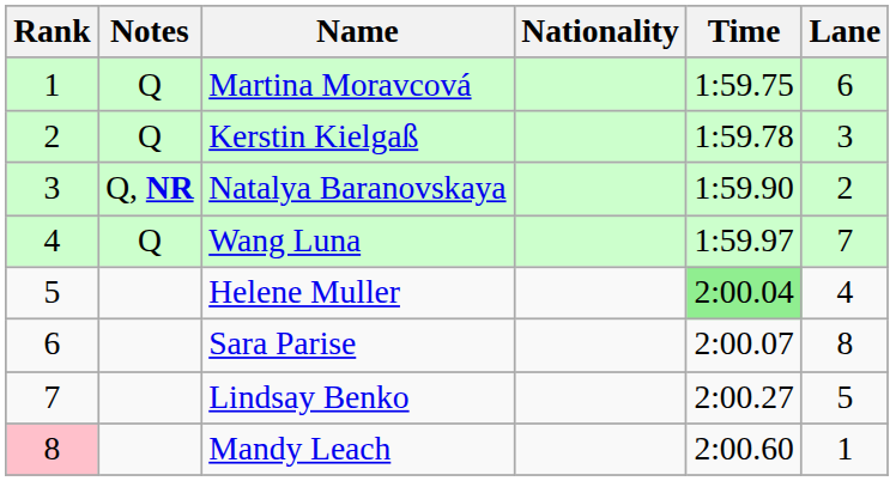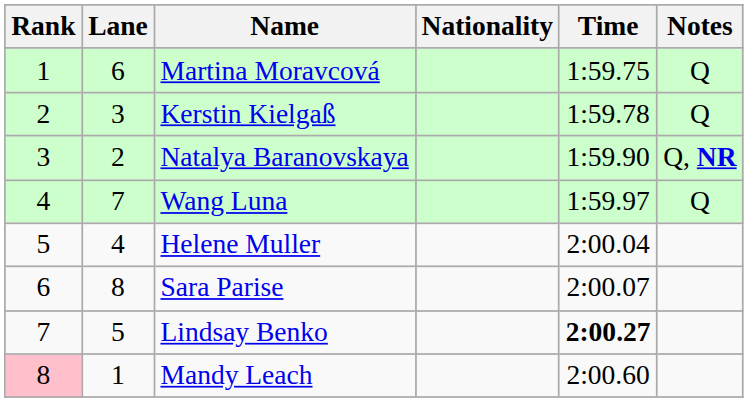 <table class="wikitable sortable" style="text-align:center">
 <tr>
 <th>Rank</th>
-<th>Notes</th>
+<th>Lane</th>
 <th>Name</th>
 <th>Nationality</th>
 <th>Time</th>
-<th>Lane</th>
+<th>Notes</th>
 </tr>
 <tr bgcolor=#cfc>
 <td>1</td>
-<td>Q</td>
+<td>6</td>
 <td align=left><a href='#'>Martina Moravcová</a></td>
 <td align=left></td>
 <td>1:59.75</td>
-<td>6</td>
+<td>Q</td>
 </tr>
 <tr bgcolor=#cfc>
 <td>2</td>
-<td>Q</td>
+<td>3</td>
 <td align=left><a href='#'>Kerstin Kielgaß</a></td>
 <td align=left></td>
 <td>1:59.78</td>
-<td>3</td>
+<td>Q</td>
 </tr>
 <tr bgcolor=#cfc>
 <td>3</td>
-<td>Q, <strong><a href='#'>NR</a></strong></td>
+<td>2</td>
 <td align=left><a href='#'>Natalya Baranovskaya</a></td>
 <td align=left></td>
 <td>1:59.90</td>
-<td>2</td>
+<td>Q, <strong><a href='#'>NR</a></strong></td>
 </tr>
 <tr bgcolor=#cfc>
 <td>4</td>
-<td>Q</td>
+<td>7</td>
 <td align=left><a href='#'>Wang Luna</a></td>
 <td align=left></td>
 <td>1:59.97</td>
-<td>7</td>
+<td>Q</td>
 </tr>
 <tr>
 <td>5</td>
-<td></td>
+<td>4</td>
 <td align=left><a href='#'>Helene Muller</a></td>
 <td align=left></td>
-<td style="background: lightgreen;">2:00.04</td>
-<td>4</td>
+<td>2:00.04</td>
+<td></td>
 </tr>
 <tr>
 <td>6</td>
-<td></td>
+<td>8</td>
 <td align=left><a href='#'>Sara Parise</a></td>
 <td align=left></td>
 <td>2:00.07</td>
-<td>8</td>
+<td></td>
 </tr>
 <tr>
 <td>7</td>
-<td></td>
+<td>5</td>
 <td align=left><a href='#'>Lindsay Benko</a></td>
 <td align=left></td>
-<td>2:00.27</td>
-<td>5</td>
+<td><strong>2:00.27</strong></td>
+<td></td>
 </tr>
 <tr>
 <td style="background: pink;">8</td>
-<td></td>
+<td>1</td>
 <td align=left><a href='#'>Mandy Leach</a></td>
 <td align=left></td>
 <td>2:00.60</td>
-<td>1</td>
+<td></td>
 </tr>
 </table>
